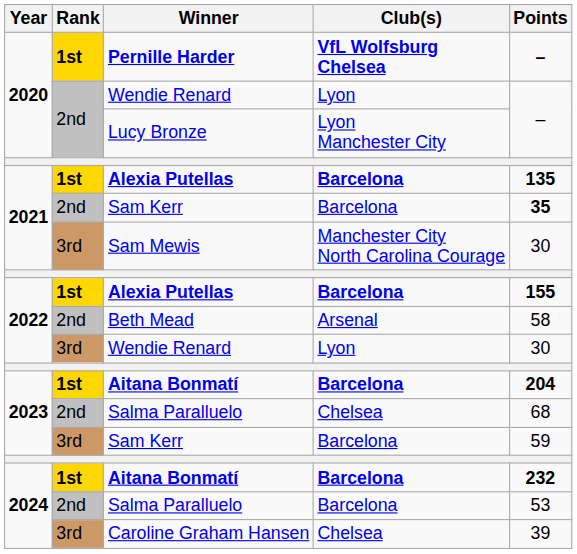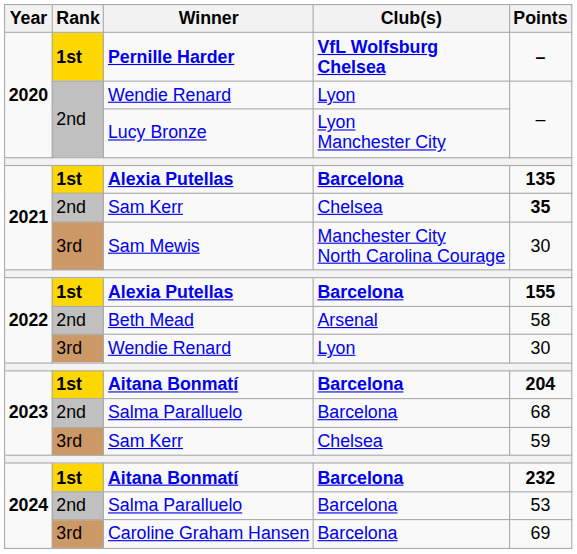 <table class="wikitable">
 <tr>
 <th>Year</th>
 <th>Rank</th>
 <th>Winner</th>
 <th>Club(s)</th>
 <th>Points</th>
 </tr>
 <tr>
 <td rowspan="3" align="center"><strong>2020</strong></td>
 <td scope=col style="background-color: gold"><strong>1st</strong></td>
 <td><strong> <a href='#'>Pernille Harder</a></strong></td>
 <td><strong> <a href='#'>VfL Wolfsburg</a><br> <a href='#'>Chelsea</a></strong></td>
 <td align="center"><strong>–</strong></td>
 </tr>
 <tr>
 <td scope=col style="background-color: silver" rowspan="2">2nd</td>
 <td> <a href='#'>Wendie Renard</a></td>
 <td> <a href='#'>Lyon</a></td>
 <td align="center" rowspan="2">–</td>
 </tr>
 <tr>
 <td> <a href='#'>Lucy Bronze</a></td>
 <td> <a href='#'>Lyon</a><br> <a href='#'>Manchester City</a></td>
 </tr>
 <tr>
 <th colspan="5"></th>
 </tr>
 <tr>
 <td rowspan="3" align="center"><strong>2021</strong></td>
 <td scope=col style="background-color: gold"><strong>1st</strong></td>
 <td><strong> <a href='#'>Alexia Putellas</a></strong></td>
 <td><strong> <a href='#'>Barcelona</a></strong></td>
 <td align="center"><strong>135</strong></td>
 </tr>
 <tr>
 <td scope=col style="background-color: silver">2nd</td>
 <td> <a href='#'>Sam Kerr</a></td>
-<td> <a href='#'>Barcelona</a></td>
+<td> <a href='#'>Chelsea</a></td>
 <td align="center"><strong>35</strong></td>
 </tr>
 <tr>
 <td scope=col style="background-color: #cc9966">3rd</td>
 <td> <a href='#'>Sam Mewis</a></td>
 <td> <a href='#'>Manchester City</a><br> <a href='#'>North Carolina Courage</a></td>
 <td align="center">30</td>
 </tr>
 <tr>
 <th colspan="5"></th>
 </tr>
 <tr>
 <td rowspan="3" align="center"><strong>2022</strong></td>
 <td scope=col style="background-color: gold"><strong>1st</strong></td>
 <td><strong> <a href='#'>Alexia Putellas</a></strong></td>
 <td><strong> <a href='#'>Barcelona</a></strong></td>
 <td align="center"><strong>155</strong></td>
 </tr>
 <tr>
 <td scope=col style="background-color: silver">2nd</td>
 <td> <a href='#'>Beth Mead</a></td>
 <td> <a href='#'>Arsenal</a></td>
 <td align="center">58</td>
 </tr>
 <tr>
 <td scope=col style="background-color: #cc9966">3rd</td>
 <td> <a href='#'>Wendie Renard</a></td>
 <td> <a href='#'>Lyon</a></td>
 <td align="center">30</td>
 </tr>
 <tr>
 <th colspan="5"></th>
 </tr>
 <tr>
 <td rowspan="3" align="center"><strong>2023</strong></td>
 <td scope=col style="background-color: gold"><strong>1st</strong></td>
 <td><strong> <a href='#'>Aitana Bonmatí</a></strong></td>
 <td><strong> <a href='#'>Barcelona</a></strong></td>
 <td align="center"><strong>204</strong></td>
 </tr>
 <tr>
 <td scope=col style="background-color: silver">2nd</td>
 <td> <a href='#'>Salma Paralluelo</a></td>
-<td> <a href='#'>Chelsea</a></td>
+<td> <a href='#'>Barcelona</a></td>
 <td align="center">68</td>
 </tr>
 <tr>
 <td scope=col style="background-color: #cc9966">3rd</td>
 <td> <a href='#'>Sam Kerr</a></td>
-<td> <a href='#'>Barcelona</a></td>
+<td> <a href='#'>Chelsea</a></td>
 <td align="center">59</td>
 </tr>
 <tr>
 <th colspan="5"></th>
 </tr>
 <tr>
 <td rowspan="3" align="center"><strong>2024</strong></td>
 <td scope=col style="background-color: gold"><strong>1st</strong></td>
 <td><strong> <a href='#'>Aitana Bonmatí</a></strong></td>
 <td><strong> <a href='#'>Barcelona</a></strong></td>
 <td align="center"><strong>232</strong></td>
 </tr>
 <tr>
 <td scope=col style="background-color: silver">2nd</td>
 <td> <a href='#'>Salma Paralluelo</a></td>
 <td> <a href='#'>Barcelona</a></td>
 <td align="center">53</td>
 </tr>
 <tr>
 <td scope=col style="background-color: #cc9966">3rd</td>
 <td> <a href='#'>Caroline Graham Hansen</a></td>
-<td> <a href='#'>Chelsea</a></td>
-<td align="center">39</td>
+<td> <a href='#'>Barcelona</a></td>
+<td align="center">69</td>
 </tr>
 </table>
